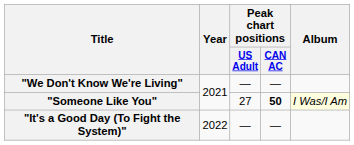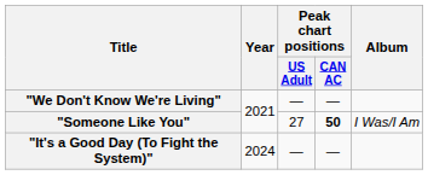 <table class="wikitable plainrowheaders" style="text-align:center;">
 <tr>
 <th scope="col" rowspan="2" style="width:17em;">Title</th>
 <th scope="col" rowspan="2">Year</th>
 <th scope="col" colspan="2">Peak chart positions</th>
 <th scope="col" rowspan="2">Album</th>
 </tr>
 <tr>
 <th scope="col" style="width:2.5em;font-size:90%;"><a href='#'>US<br>Adult</a><br></th>
 <th scope="col" style="width:2.5em;font-size:90%;"><a href='#'>CAN<br>AC</a><br></th>
 </tr>
 <tr>
 <th scope="row">"We Don't Know We're Living"<br></th>
 <td rowspan="2">2021</td>
 <td>―</td>
 <td>―</td>
 <td></td>
 </tr>
 <tr>
 <th scope="row">"Someone Like You"<br></th>
 <td>27</td>
 <td><strong>50</strong></td>
-<td style="background: lightyellow;"><em>I Was/I Am</em></td>
+<td><em>I Was/I Am</em></td>
 </tr>
 <tr>
 <th scope="row">"It's a Good Day (To Fight the System)"<br></th>
-<td>2022</td>
+<td>2024</td>
 <td>―</td>
 <td>―</td>
 <td></td>
 </tr>
 </table>
